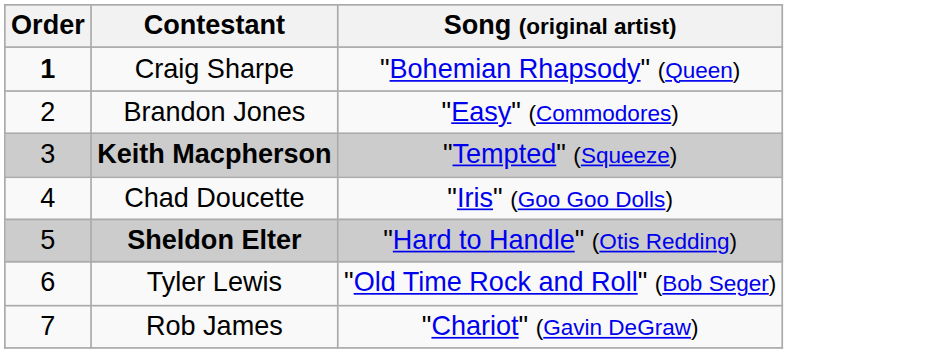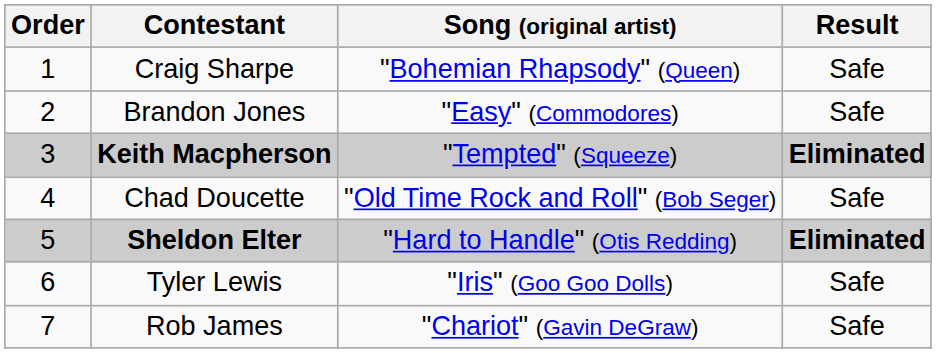 <table class="wikitable plainrowheaders" style="text-align:center;">
 <tr>
 <th>Order</th>
 <th>Contestant</th>
 <th>Song <small>(original artist)</small></th>
+<th>Result</th>
 </tr>
 <tr>
-<td><strong>1</strong></td>
+<td>1</td>
 <td>Craig Sharpe</td>
 <td>"<a href='#'>Bohemian Rhapsody</a>" <small>(<a href='#'>Queen</a>)</small></td>
+<td>Safe</td>
 </tr>
 <tr>
 <td>2</td>
 <td>Brandon Jones</td>
 <td>"<a href='#'>Easy</a>" <small>(<a href='#'>Commodores</a>)</small></td>
+<td>Safe</td>
 </tr>
 <tr style="background:#ccc;">
 <td>3</td>
 <td><strong>Keith Macpherson</strong></td>
 <td>"<a href='#'>Tempted</a>" <small>(<a href='#'>Squeeze</a>)</small></td>
+<td><strong>Eliminated</strong></td>
 </tr>
 <tr>
 <td>4</td>
 <td>Chad Doucette</td>
-<td>"<a href='#'>Iris</a>" <small>(<a href='#'>Goo Goo Dolls</a>)</small></td>
+<td>"<a href='#'>Old Time Rock and Roll</a>" <small>(<a href='#'>Bob Seger</a>)</small></td>
+<td>Safe</td>
 </tr>
 <tr style="background:#ccc;">
 <td>5</td>
 <td><strong>Sheldon Elter</strong></td>
 <td>"<a href='#'>Hard to Handle</a>" <small>(<a href='#'>Otis Redding</a>)</small></td>
+<td><strong>Eliminated</strong></td>
 </tr>
 <tr>
 <td>6</td>
 <td>Tyler Lewis</td>
-<td>"<a href='#'>Old Time Rock and Roll</a>" <small>(<a href='#'>Bob Seger</a>)</small></td>
+<td>"<a href='#'>Iris</a>" <small>(<a href='#'>Goo Goo Dolls</a>)</small></td>
+<td>Safe</td>
 </tr>
 <tr>
 <td>7</td>
 <td>Rob James</td>
 <td>"<a href='#'>Chariot</a>" <small>(<a href='#'>Gavin DeGraw</a>)</small></td>
+<td>Safe</td>
 </tr>
 </table>
